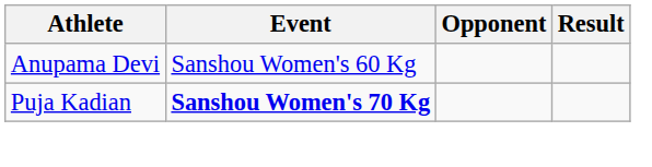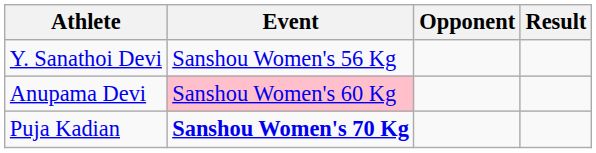 <table class="wikitable">
 <tr>
 <th>Athlete</th>
 <th>Event</th>
 <th>Opponent</th>
 <th>Result</th>
 </tr>
 <tr>
+<td><a href='#'>Y. Sanathoi Devi</a></td>
+<td><a href='#'>Sanshou Women's 56 Kg</a></td>
+<td></td>
+<td></td>
+</tr>
+<tr>
 <td><a href='#'>Anupama Devi</a></td>
-<td><a href='#'>Sanshou Women's 60 Kg</a></td>
+<td style="background: pink;"><a href='#'>Sanshou Women's 60 Kg</a></td>
 <td></td>
 <td></td>
 </tr>
 <tr>
 <td><a href='#'>Puja Kadian</a></td>
 <td><strong><a href='#'>Sanshou Women's 70 Kg</a></strong></td>
 <td></td>
 <td></td>
 </tr>
 </table>
